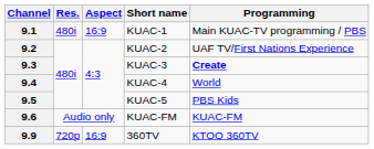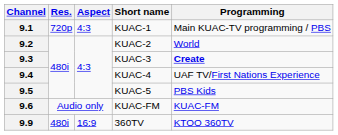 <table class="wikitable">
 <tr>
 <th scope = "col"><a href='#'>Channel</a></th>
 <th scope = "col"><a href='#'>Res.</a></th>
 <th scope = "col"><a href='#'>Aspect</a></th>
 <th scope = "col">Short name</th>
 <th scope = "col">Programming</th>
 </tr>
 <tr>
 <th scope = "row">9.1</th>
-<td><a href='#'>480i</a></td>
-<td><a href='#'>16:9</a></td>
+<td><a href='#'>720p</a></td>
+<td><a href='#'>4:3</a></td>
 <td>KUAC-1</td>
 <td>Main KUAC-TV programming / <a href='#'>PBS</a></td>
 </tr>
 <tr>
 <th scope = "row">9.2</th>
 <td rowspan="4"><a href='#'>480i</a></td>
 <td rowspan="4"><a href='#'>4:3</a></td>
 <td>KUAC-2</td>
-<td>UAF TV/<a href='#'>First Nations Experience</a></td>
+<td><a href='#'>World</a></td>
 </tr>
 <tr>
 <th scope = "row">9.3</th>
 <td>KUAC-3</td>
 <td><strong><a href='#'>Create</a></strong></td>
 </tr>
 <tr>
 <th scope = "row">9.4</th>
 <td>KUAC-4</td>
-<td><a href='#'>World</a></td>
+<td>UAF TV/<a href='#'>First Nations Experience</a></td>
 </tr>
 <tr>
 <th scope = "row">9.5</th>
 <td>KUAC-5</td>
 <td><a href='#'>PBS Kids</a></td>
 </tr>
 <tr>
 <th scope = "row">9.6</th>
 <td rowspan="1" colspan="2" style="text-align: center;"><a href='#'>Audio only</a></td>
 <td>KUAC-FM</td>
 <td><a href='#'>KUAC-FM</a></td>
 </tr>
 <tr>
 <th scope = "row">9.9</th>
-<td><a href='#'>720p</a></td>
+<td><a href='#'>480i</a></td>
 <td><a href='#'>16:9</a></td>
 <td>360TV</td>
 <td><a href='#'>KTOO 360TV</a></td>
 </tr>
 </table>
